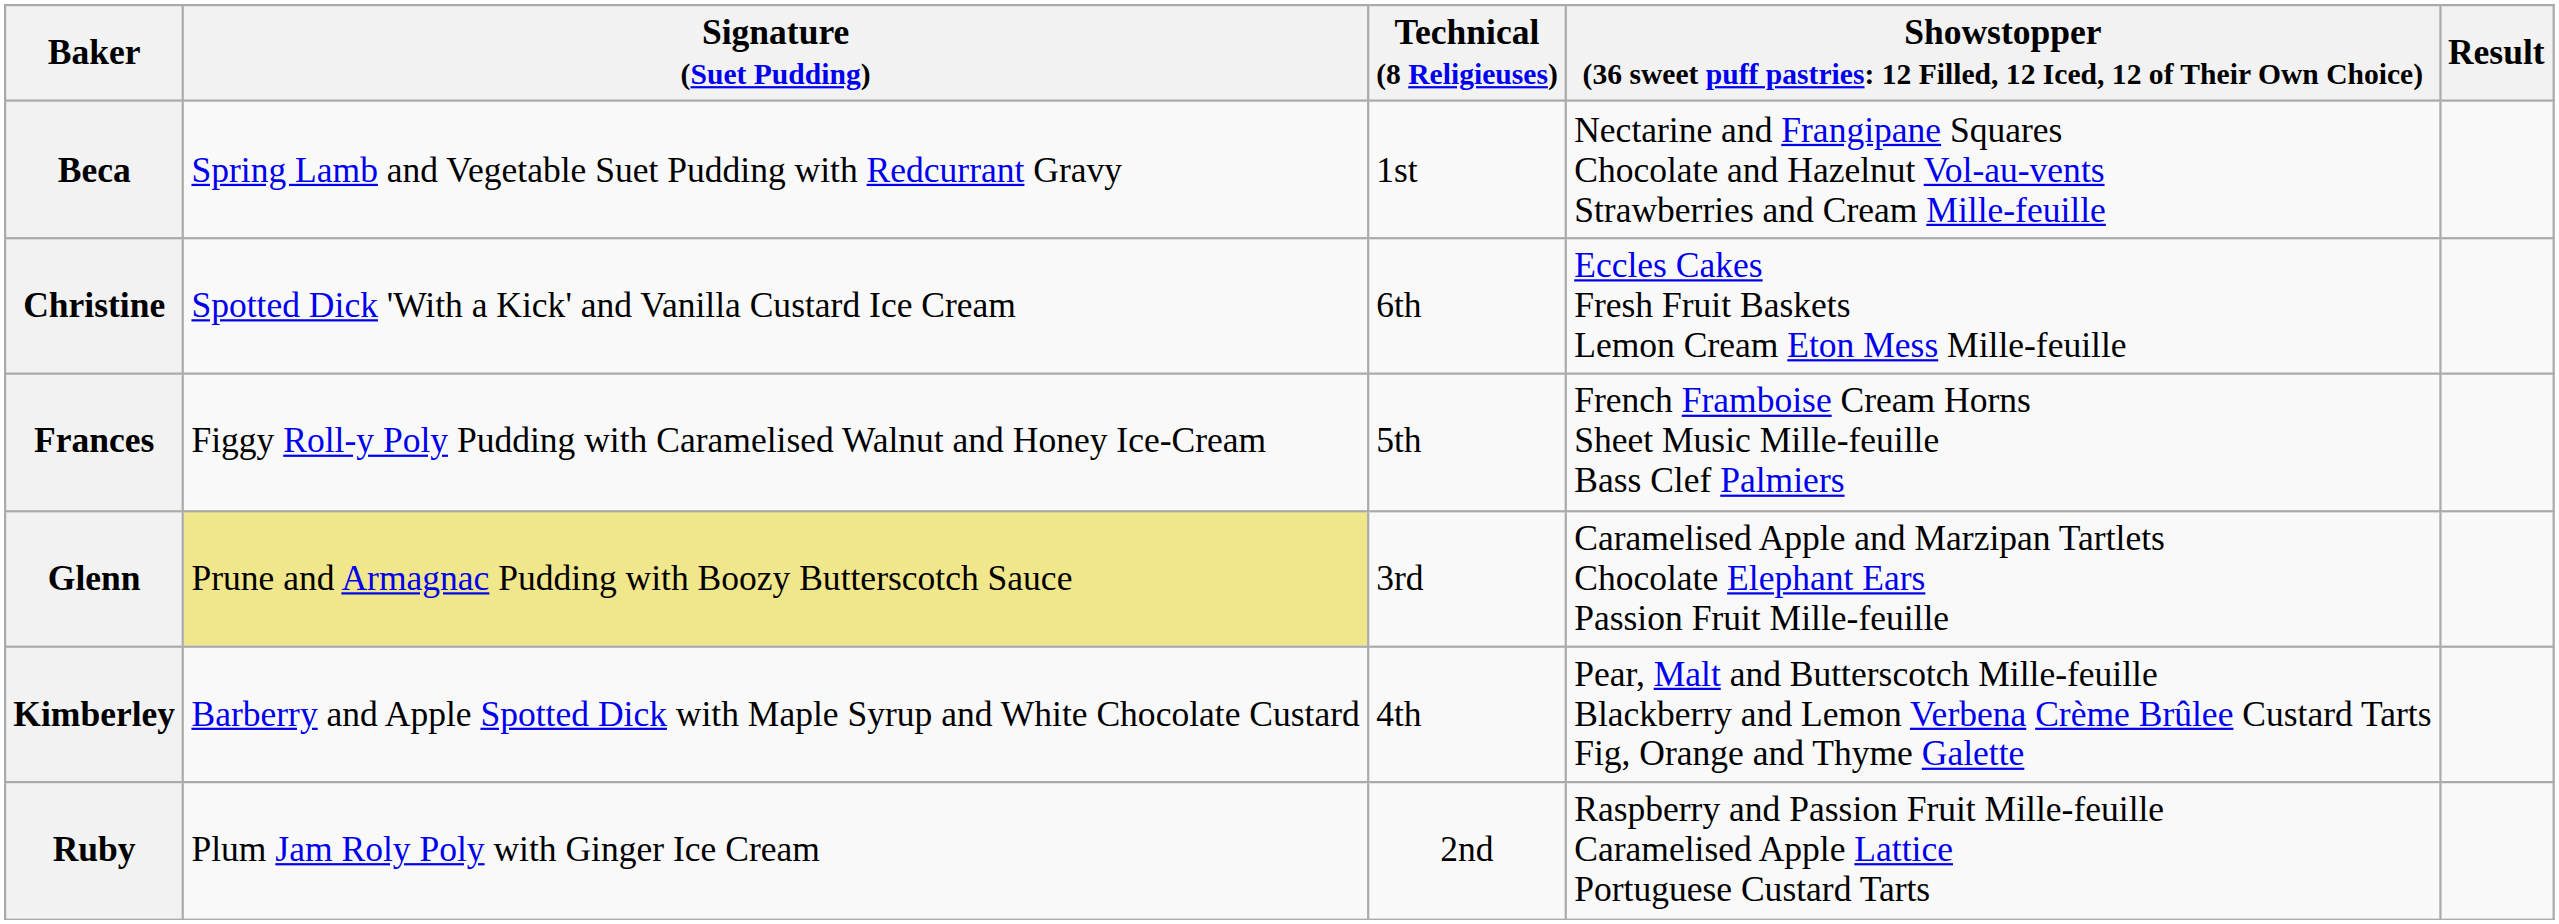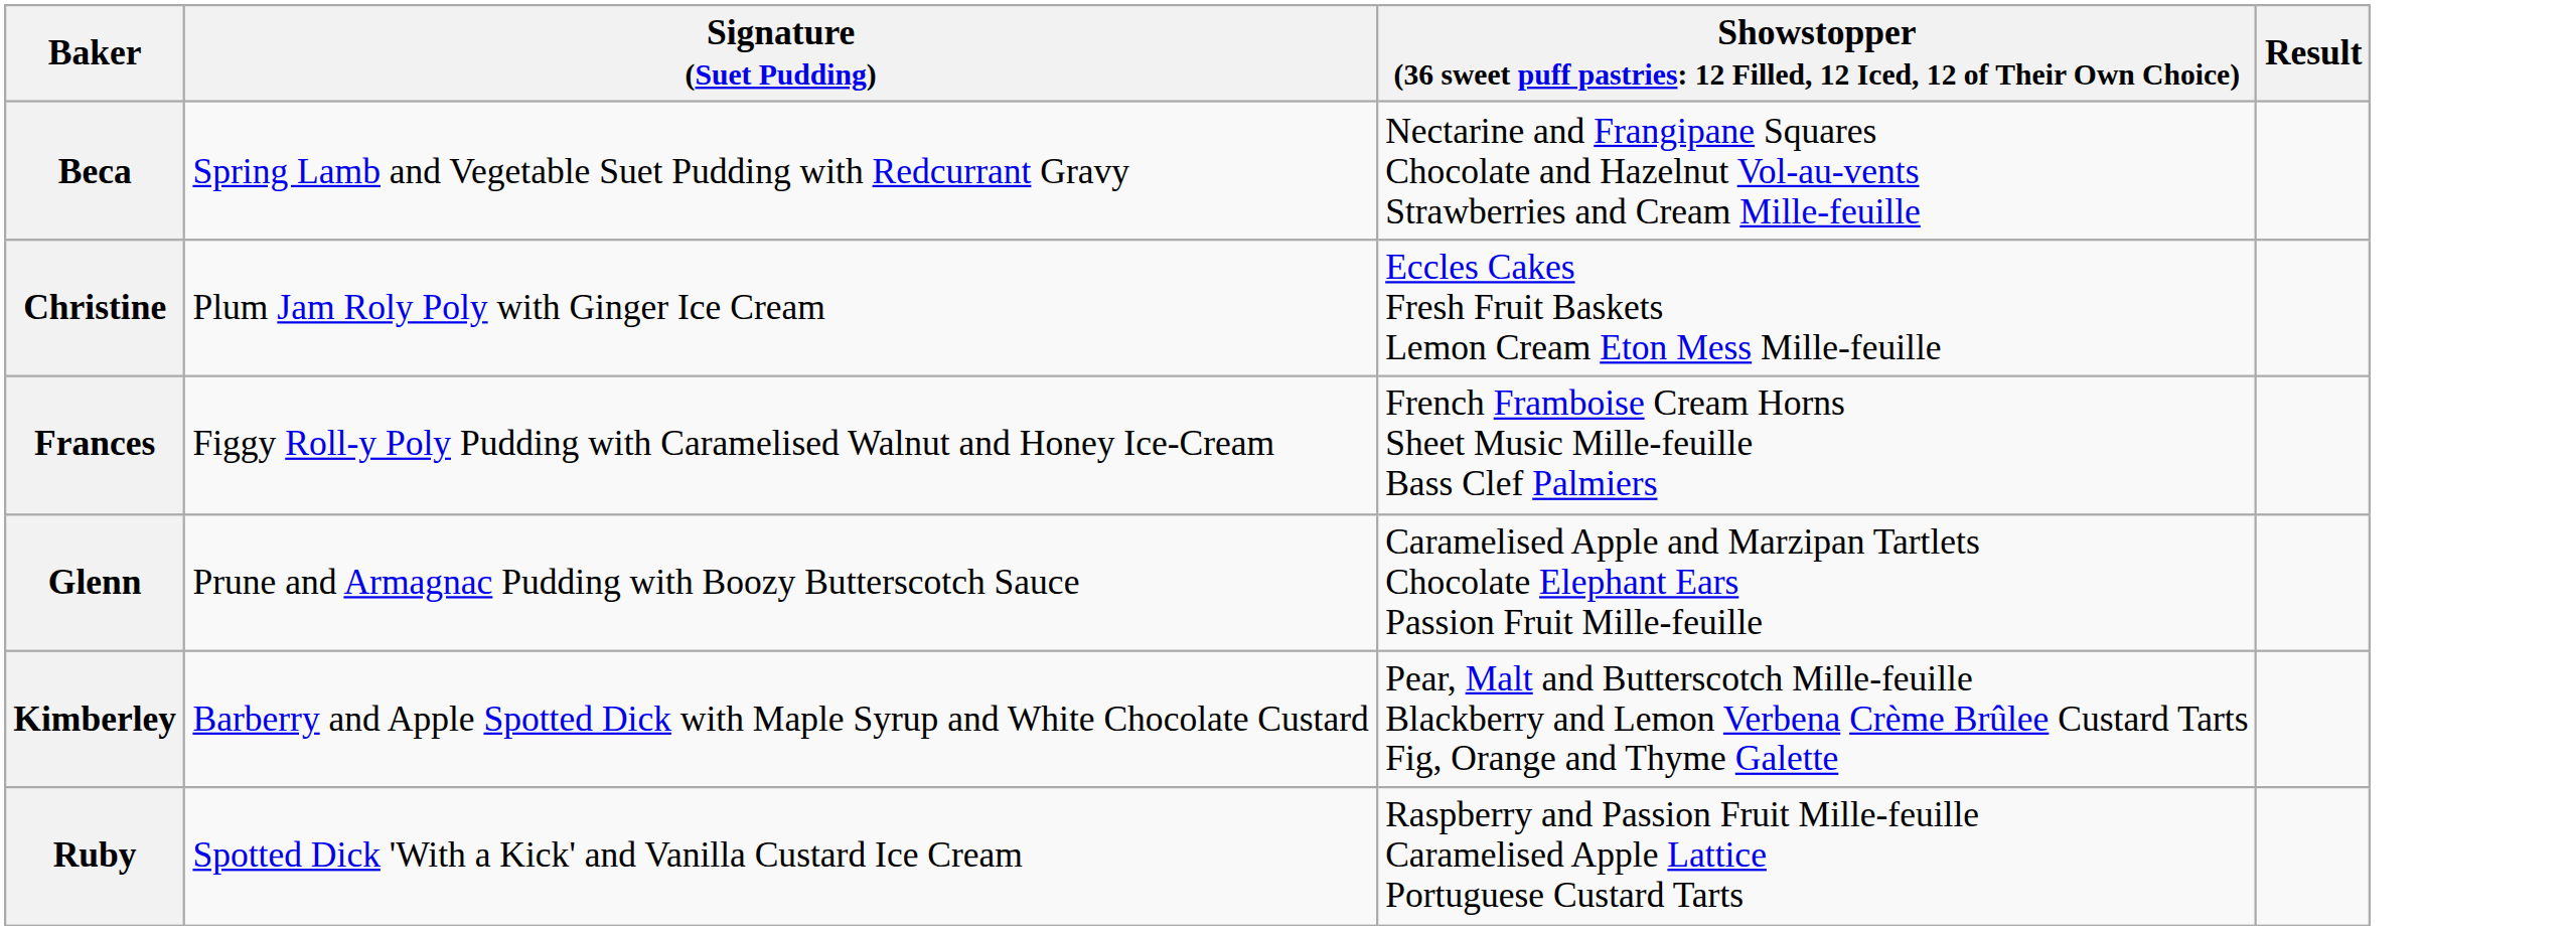 <table class="wikitable sortable col3center sticky-header">
 <tr>
 <th scope="col">Baker</th>
 <th scope="col" class="unsortable">Signature<br><small>(<a href='#'>Suet Pudding</a>)</small></th>
-<th scope="col">Technical<br><small>(8 <a href='#'>Religieuses</a>)</small></th>
 <th scope="col" class="unsortable">Showstopper<br><small>(36 sweet <a href='#'>puff pastries</a>: 12 Filled, 12 Iced, 12 of Their Own Choice)</small></th>
 <th scope="col">Result</th>
 </tr>
 <tr>
 <th scope="row">Beca</th>
 <td><a href='#'>Spring Lamb</a> and Vegetable Suet Pudding with <a href='#'>Redcurrant</a> Gravy</td>
-<td>1st</td>
 <td>Nectarine and <a href='#'>Frangipane</a> Squares<br>Chocolate and Hazelnut <a href='#'>Vol-au-vents</a><br>Strawberries and Cream <a href='#'>Mille-feuille</a></td>
 <td></td>
 </tr>
 <tr>
 <th scope="row">Christine</th>
-<td><a href='#'>Spotted Dick</a> 'With a Kick' and Vanilla Custard Ice Cream</td>
-<td>6th</td>
+<td>Plum <a href='#'>Jam Roly Poly</a> with Ginger Ice Cream</td>
 <td><a href='#'>Eccles Cakes</a><br>Fresh Fruit Baskets<br>Lemon Cream <a href='#'>Eton Mess</a> Mille-feuille</td>
 <td></td>
 </tr>
 <tr>
 <th scope="row">Frances</th>
 <td>Figgy <a href='#'>Roll-y Poly</a> Pudding with Caramelised Walnut and Honey Ice-Cream</td>
-<td>5th</td>
 <td>French <a href='#'>Framboise</a> Cream Horns<br>Sheet Music Mille-feuille<br>Bass Clef <a href='#'>Palmiers</a></td>
 <td></td>
 </tr>
 <tr>
 <th scope="row">Glenn</th>
-<td style="background: khaki;">Prune and <a href='#'>Armagnac</a> Pudding with Boozy Butterscotch Sauce</td>
-<td>3rd</td>
+<td>Prune and <a href='#'>Armagnac</a> Pudding with Boozy Butterscotch Sauce</td>
 <td>Caramelised Apple and Marzipan Tartlets<br>Chocolate <a href='#'>Elephant Ears</a><br>Passion Fruit Mille-feuille</td>
 <td></td>
 </tr>
 <tr>
 <th scope="row">Kimberley</th>
 <td><a href='#'>Barberry</a> and Apple <a href='#'>Spotted Dick</a> with Maple Syrup and White Chocolate Custard</td>
-<td>4th</td>
 <td>Pear, <a href='#'>Malt</a> and Butterscotch Mille-feuille<br>Blackberry and Lemon <a href='#'>Verbena</a> <a href='#'>Crème Brûlee</a> Custard Tarts<br>Fig, Orange and Thyme <a href='#'>Galette</a></td>
 <td></td>
 </tr>
 <tr>
 <th scope="row">Ruby</th>
-<td>Plum <a href='#'>Jam Roly Poly</a> with Ginger Ice Cream</td>
-<td align="center">2nd</td>
+<td><a href='#'>Spotted Dick</a> 'With a Kick' and Vanilla Custard Ice Cream</td>
 <td>Raspberry and Passion Fruit Mille-feuille<br>Caramelised Apple <a href='#'>Lattice</a><br>Portuguese Custard Tarts</td>
 <td></td>
 </tr>
 </table>
